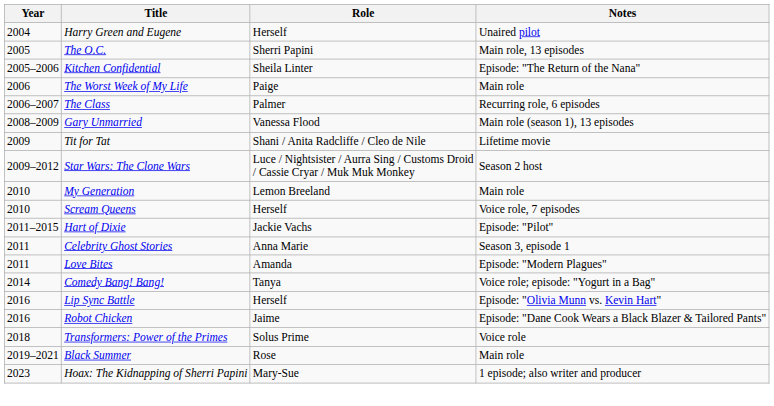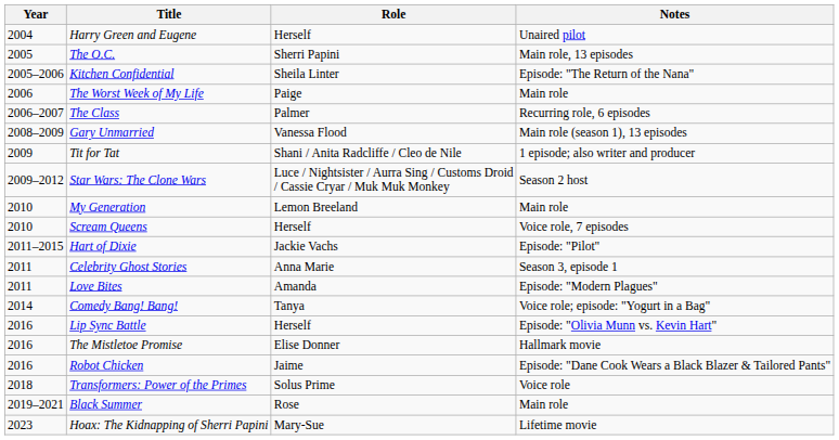 <table class="wikitable sortable">
 <tr>
 <th>Year</th>
 <th>Title</th>
 <th>Role</th>
 <th class="unsortable">Notes</th>
 </tr>
 <tr>
 <td>2004</td>
 <td><em>Harry Green and Eugene</em></td>
 <td>Herself</td>
 <td>Unaired <a href='#'>pilot</a></td>
 </tr>
 <tr>
 <td>2005</td>
 <td><em><a href='#'>The O.C.</a></em></td>
 <td>Sherri Papini</td>
 <td>Main role, 13 episodes</td>
 </tr>
 <tr>
 <td>2005–2006</td>
 <td><em><a href='#'>Kitchen Confidential</a></em></td>
 <td>Sheila Linter</td>
 <td>Episode: "The Return of the Nana"</td>
 </tr>
 <tr>
 <td>2006</td>
 <td><em><a href='#'>The Worst Week of My Life</a></em></td>
 <td>Paige</td>
 <td>Main role</td>
 </tr>
 <tr>
 <td>2006–2007</td>
 <td><em><a href='#'>The Class</a></em></td>
 <td>Palmer</td>
 <td>Recurring role, 6 episodes</td>
 </tr>
 <tr>
 <td>2008–2009</td>
 <td><em><a href='#'>Gary Unmarried</a></em></td>
 <td>Vanessa Flood</td>
 <td>Main role (season 1), 13 episodes</td>
 </tr>
 <tr>
 <td>2009</td>
 <td><em>Tit for Tat</em></td>
 <td>Shani / Anita Radcliffe / Cleo de Nile</td>
-<td>Lifetime movie</td>
+<td>1 episode; also writer and producer</td>
 </tr>
 <tr>
 <td>2009–2012</td>
 <td><em><a href='#'>Star Wars: The Clone Wars</a></em></td>
 <td>Luce / Nightsister / Aurra Sing / Customs Droid <br>/ Cassie Cryar / Muk Muk Monkey</td>
 <td>Season 2 host</td>
 </tr>
 <tr>
 <td>2010</td>
 <td><em><a href='#'>My Generation</a></em></td>
 <td>Lemon Breeland</td>
 <td>Main role</td>
 </tr>
 <tr>
 <td>2010</td>
 <td><em><a href='#'>Scream Queens</a></em></td>
 <td>Herself</td>
 <td>Voice role, 7 episodes</td>
 </tr>
 <tr>
 <td>2011–2015</td>
 <td><em><a href='#'>Hart of Dixie</a></em></td>
 <td>Jackie Vachs</td>
 <td>Episode: "Pilot"</td>
 </tr>
 <tr>
 <td>2011</td>
 <td><em><a href='#'>Celebrity Ghost Stories</a></em></td>
 <td>Anna Marie</td>
 <td>Season 3, episode 1</td>
 </tr>
 <tr>
 <td>2011</td>
 <td><em><a href='#'>Love Bites</a></em></td>
 <td>Amanda</td>
 <td>Episode: "Modern Plagues"</td>
 </tr>
 <tr>
 <td>2014</td>
 <td><em><a href='#'>Comedy Bang! Bang!</a></em></td>
 <td>Tanya</td>
 <td>Voice role; episode: "Yogurt in a Bag"</td>
 </tr>
 <tr>
 <td>2016</td>
 <td><em><a href='#'>Lip Sync Battle</a></em></td>
 <td>Herself</td>
 <td>Episode: "<a href='#'>Olivia Munn</a> vs. <a href='#'>Kevin Hart</a>"</td>
 </tr>
 <tr>
 <td>2016</td>
+<td><em>The Mistletoe Promise</em></td>
+<td>Elise Donner</td>
+<td>Hallmark movie</td>
+</tr>
+<tr>
+<td>2016</td>
 <td><em><a href='#'>Robot Chicken</a></em></td>
 <td>Jaime</td>
 <td>Episode: "Dane Cook Wears a Black Blazer & Tailored Pants"</td>
 </tr>
 <tr>
 <td>2018</td>
 <td><em><a href='#'>Transformers: Power of the Primes</a></em></td>
 <td>Solus Prime</td>
 <td>Voice role</td>
 </tr>
 <tr>
 <td>2019–2021</td>
 <td><em><a href='#'>Black Summer</a></em></td>
 <td>Rose</td>
 <td>Main role</td>
 </tr>
 <tr>
 <td>2023</td>
 <td><em>Hoax: The Kidnapping of Sherri Papini</em></td>
 <td>Mary-Sue</td>
-<td>1 episode; also writer and producer</td>
+<td>Lifetime movie</td>
 </tr>
 </table>
